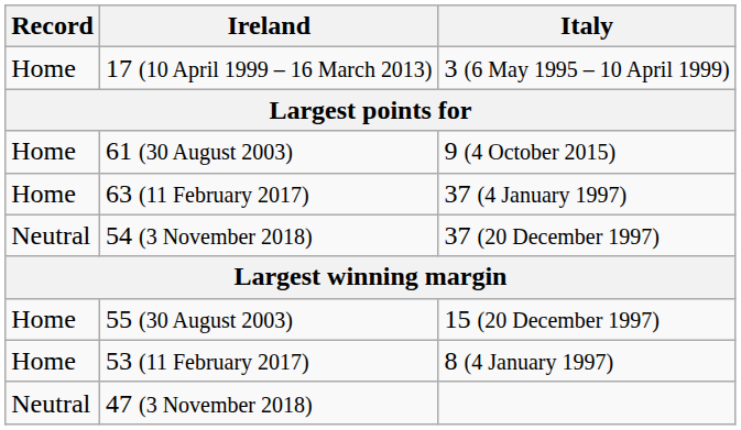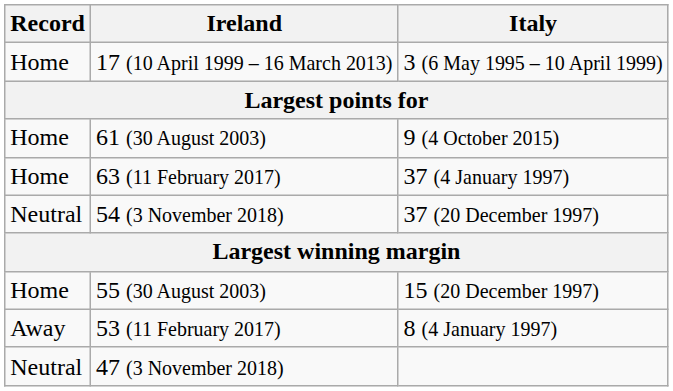 <table class="wikitable">
 <tr>
 <th>Record</th>
 <th>Ireland</th>
 <th>Italy</th>
 </tr>
 <tr>
 <td>Home</td>
 <td>17 <small>(10 April 1999 – 16 March 2013)</small></td>
 <td>3 <small>(6 May 1995 – 10 April 1999)</small></td>
 </tr>
 <tr>
 <th colspan=3 align=center>Largest points for</th>
 </tr>
 <tr>
 <td>Home</td>
 <td>61 <small>(30 August 2003)</small></td>
 <td>9 <small>(4 October 2015)</small></td>
 </tr>
 <tr>
 <td>Home</td>
 <td>63 <small>(11 February 2017)</small></td>
 <td>37 <small>(4 January 1997)</small></td>
 </tr>
 <tr>
 <td>Neutral</td>
 <td>54 <small>(3 November 2018)</small></td>
 <td>37 <small>(20 December 1997)</small></td>
 </tr>
 <tr>
 <th colspan=3 align=center>Largest winning margin</th>
 </tr>
 <tr>
 <td>Home</td>
 <td>55 <small>(30 August 2003)</small></td>
 <td>15 <small>(20 December 1997)</small></td>
 </tr>
 <tr>
-<td>Home</td>
+<td>Away</td>
 <td>53 <small>(11 February 2017)</small></td>
 <td>8 <small>(4 January 1997)</small></td>
 </tr>
 <tr>
 <td>Neutral</td>
 <td>47 <small>(3 November 2018)</small></td>
 <td></td>
 </tr>
 </table>
